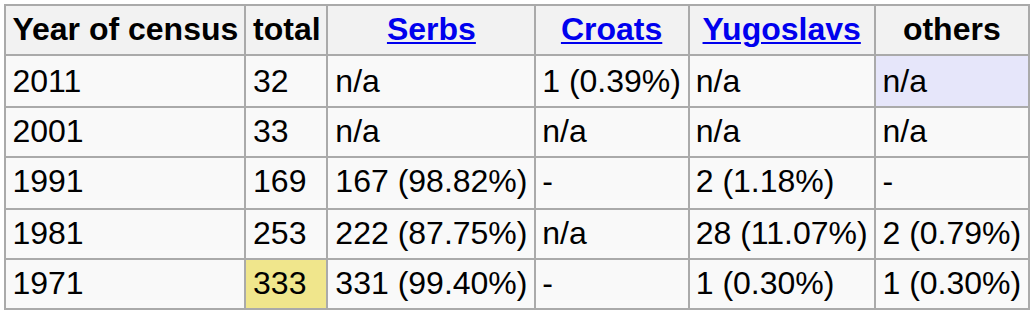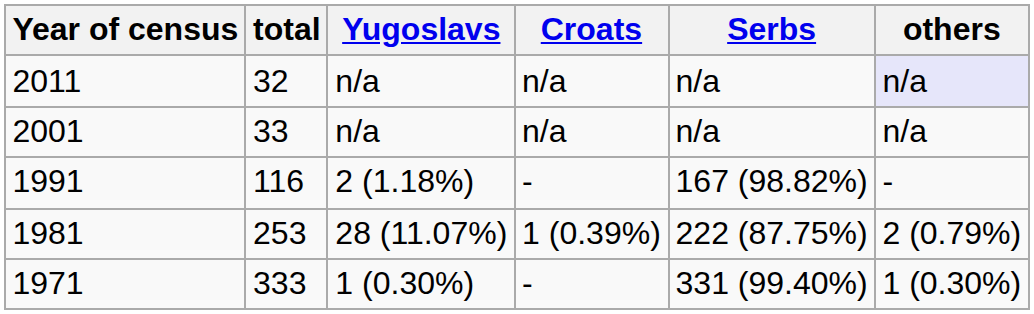 <table class="wikitable">
 <tr>
 <th>Year of census</th>
 <th>total</th>
+<th><a href='#'>Yugoslavs</a></th>
+<th><a href='#'>Croats</a></th>
 <th><a href='#'>Serbs</a></th>
-<th><a href='#'>Croats</a></th>
-<th><a href='#'>Yugoslavs</a></th>
 <th>others</th>
 </tr>
 <tr>
 <td>2011</td>
 <td>32</td>
 <td>n/a</td>
-<td>1 (0.39%)</td>
+<td>n/a</td>
 <td>n/a</td>
 <td style="background: lavender;">n/a</td>
 </tr>
 <tr>
 <td>2001</td>
 <td>33</td>
 <td>n/a</td>
 <td>n/a</td>
 <td>n/a</td>
 <td>n/a</td>
 </tr>
 <tr>
 <td>1991</td>
-<td>169</td>
+<td>116</td>
+<td>2 (1.18%)</td>
+<td>-</td>
 <td>167 (98.82%)</td>
-<td>-</td>
-<td>2 (1.18%)</td>
 <td>-</td>
 </tr>
 <tr>
 <td>1981</td>
 <td>253</td>
+<td>28 (11.07%)</td>
+<td>1 (0.39%)</td>
 <td>222 (87.75%)</td>
-<td>n/a</td>
-<td>28 (11.07%)</td>
 <td>2 (0.79%)</td>
 </tr>
 <tr>
 <td>1971</td>
-<td style="background: khaki;">333</td>
+<td>333</td>
+<td>1 (0.30%)</td>
+<td>-</td>
 <td>331 (99.40%)</td>
-<td>-</td>
-<td>1 (0.30%)</td>
 <td>1 (0.30%)</td>
 </tr>
 </table>
